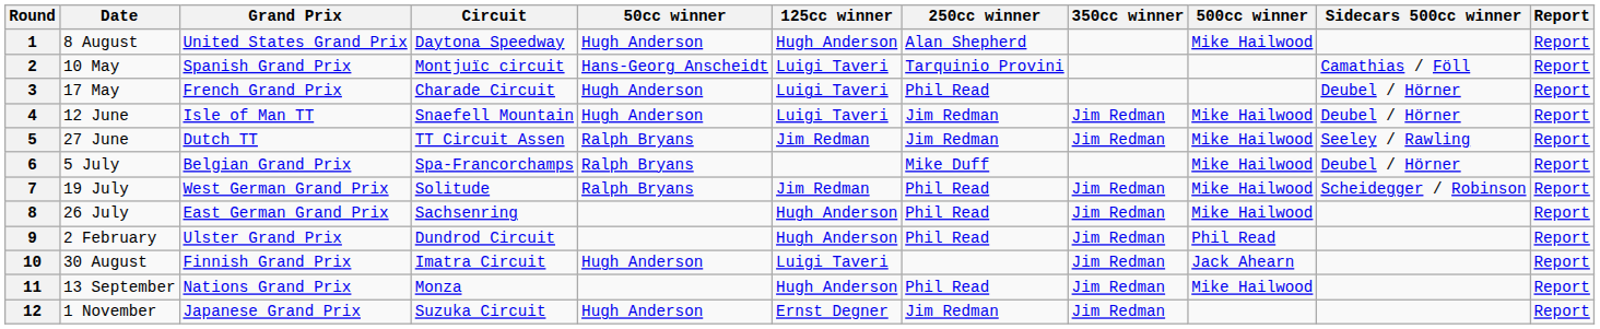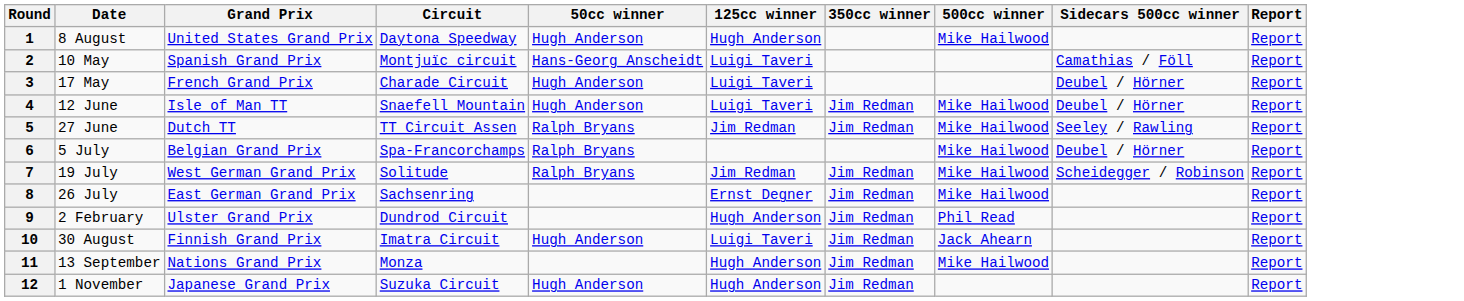 <table class="wikitable" style="font-size: 85%;">
 <tr>
 <th>Round</th>
 <th>Date</th>
 <th>Grand Prix</th>
 <th>Circuit</th>
 <th>50cc winner</th>
 <th>125cc winner</th>
-<th>250cc winner</th>
 <th>350cc winner</th>
 <th>500cc winner</th>
 <th>Sidecars 500cc winner</th>
 <th>Report</th>
 </tr>
 <tr>
 <th>1</th>
 <td>8 August</td>
 <td> <a href='#'>United States Grand Prix</a></td>
 <td><a href='#'>Daytona Speedway</a></td>
 <td> <a href='#'>Hugh Anderson</a></td>
 <td> <a href='#'>Hugh Anderson</a></td>
-<td> <a href='#'>Alan Shepherd</a></td>
 <td></td>
 <td> <a href='#'>Mike Hailwood</a></td>
 <td></td>
 <td><a href='#'>Report</a></td>
 </tr>
 <tr>
 <th>2</th>
 <td>10 May</td>
 <td> <a href='#'>Spanish Grand Prix</a></td>
 <td><a href='#'>Montjuïc circuit</a></td>
 <td> <a href='#'>Hans-Georg Anscheidt</a></td>
 <td> <a href='#'>Luigi Taveri</a></td>
-<td> <a href='#'>Tarquinio Provini</a></td>
 <td></td>
 <td></td>
 <td>  <a href='#'>Camathias</a> / <a href='#'>Föll</a></td>
 <td><a href='#'>Report</a></td>
 </tr>
 <tr>
 <th>3</th>
 <td>17 May</td>
 <td> <a href='#'>French Grand Prix</a></td>
 <td><a href='#'>Charade Circuit</a></td>
 <td> <a href='#'>Hugh Anderson</a></td>
 <td> <a href='#'>Luigi Taveri</a></td>
-<td> <a href='#'>Phil Read</a></td>
 <td></td>
 <td></td>
 <td> <a href='#'>Deubel</a> / <a href='#'>Hörner</a></td>
 <td><a href='#'>Report</a></td>
 </tr>
 <tr>
 <th>4</th>
 <td>12 June</td>
 <td> <a href='#'>Isle of Man TT</a></td>
 <td><a href='#'>Snaefell Mountain</a></td>
 <td> <a href='#'>Hugh Anderson</a></td>
 <td> <a href='#'>Luigi Taveri</a></td>
 <td> <a href='#'>Jim Redman</a></td>
-<td> <a href='#'>Jim Redman</a></td>
 <td> <a href='#'>Mike Hailwood</a></td>
 <td> <a href='#'>Deubel</a> / <a href='#'>Hörner</a></td>
 <td><a href='#'>Report</a></td>
 </tr>
 <tr>
 <th>5</th>
 <td>27 June</td>
 <td> <a href='#'>Dutch TT</a></td>
 <td><a href='#'>TT Circuit Assen</a></td>
 <td> <a href='#'>Ralph Bryans</a></td>
-<td> <a href='#'>Jim Redman</a></td>
 <td> <a href='#'>Jim Redman</a></td>
 <td> <a href='#'>Jim Redman</a></td>
 <td> <a href='#'>Mike Hailwood</a></td>
 <td> <a href='#'>Seeley</a> / <a href='#'>Rawling</a></td>
 <td><a href='#'>Report</a></td>
 </tr>
 <tr>
 <th>6</th>
 <td>5 July</td>
 <td> <a href='#'>Belgian Grand Prix</a></td>
 <td><a href='#'>Spa-Francorchamps</a></td>
 <td> <a href='#'>Ralph Bryans</a></td>
 <td></td>
-<td> <a href='#'>Mike Duff</a></td>
 <td></td>
 <td> <a href='#'>Mike Hailwood</a></td>
 <td> <a href='#'>Deubel</a> / <a href='#'>Hörner</a></td>
 <td><a href='#'>Report</a></td>
 </tr>
 <tr>
 <th>7</th>
 <td>19 July</td>
 <td> <a href='#'>West German Grand Prix</a></td>
 <td><a href='#'>Solitude</a></td>
 <td> <a href='#'>Ralph Bryans</a></td>
 <td> <a href='#'>Jim Redman</a></td>
-<td> <a href='#'>Phil Read</a></td>
 <td> <a href='#'>Jim Redman</a></td>
 <td> <a href='#'>Mike Hailwood</a></td>
 <td>  <a href='#'>Scheidegger</a> / <a href='#'>Robinson</a></td>
 <td><a href='#'>Report</a></td>
 </tr>
 <tr>
 <th>8</th>
 <td>26 July</td>
 <td> <a href='#'>East German Grand Prix</a></td>
 <td><a href='#'>Sachsenring</a></td>
 <td></td>
-<td> <a href='#'>Hugh Anderson</a></td>
-<td> <a href='#'>Phil Read</a></td>
+<td> <a href='#'>Ernst Degner</a></td>
 <td> <a href='#'>Jim Redman</a></td>
 <td> <a href='#'>Mike Hailwood</a></td>
 <td></td>
 <td><a href='#'>Report</a></td>
 </tr>
 <tr>
 <th>9</th>
 <td>2 February</td>
 <td> <a href='#'>Ulster Grand Prix</a></td>
 <td><a href='#'>Dundrod Circuit</a></td>
 <td></td>
 <td> <a href='#'>Hugh Anderson</a></td>
-<td> <a href='#'>Phil Read</a></td>
 <td> <a href='#'>Jim Redman</a></td>
 <td> <a href='#'>Phil Read</a></td>
 <td></td>
 <td><a href='#'>Report</a></td>
 </tr>
 <tr>
 <th>10</th>
 <td>30 August</td>
 <td> <a href='#'>Finnish Grand Prix</a></td>
 <td><a href='#'>Imatra Circuit</a></td>
 <td> <a href='#'>Hugh Anderson</a></td>
 <td> <a href='#'>Luigi Taveri</a></td>
-<td></td>
 <td> <a href='#'>Jim Redman</a></td>
 <td> <a href='#'>Jack Ahearn</a></td>
 <td></td>
 <td><a href='#'>Report</a></td>
 </tr>
 <tr>
 <th>11</th>
 <td>13 September</td>
 <td> <a href='#'>Nations Grand Prix</a></td>
 <td><a href='#'>Monza</a></td>
 <td></td>
 <td> <a href='#'>Hugh Anderson</a></td>
-<td> <a href='#'>Phil Read</a></td>
 <td> <a href='#'>Jim Redman</a></td>
 <td> <a href='#'>Mike Hailwood</a></td>
 <td></td>
 <td><a href='#'>Report</a></td>
 </tr>
 <tr>
 <th>12</th>
 <td>1 November</td>
 <td> <a href='#'>Japanese Grand Prix</a></td>
 <td><a href='#'>Suzuka Circuit</a></td>
 <td> <a href='#'>Hugh Anderson</a></td>
-<td> <a href='#'>Ernst Degner</a></td>
-<td> <a href='#'>Jim Redman</a></td>
+<td> <a href='#'>Hugh Anderson</a></td>
 <td> <a href='#'>Jim Redman</a></td>
 <td></td>
 <td></td>
 <td><a href='#'>Report</a></td>
 </tr>
 </table>
